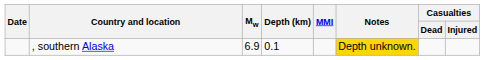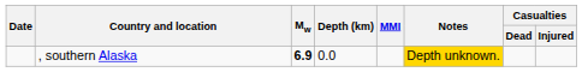 <table class="wikitable sortable sort-under" style="border:1px black; margin-left:1em;">
 <tr>
 <th rowspan="2"><small>Date</small></th>
 <th rowspan="2" style="width: 310px"><small>Country and location</small></th>
 <th rowspan="2"><small>M<sub>w</sub></small></th>
 <th rowspan="2"><small>Depth (km)</small></th>
 <th rowspan="2"><small><a href='#'>MMI</a></small></th>
 <th rowspan="2" class="unsortable"><small>Notes</small></th>
 <th colspan="2"><small>Casualties</small></th>
 </tr>
 <tr>
 <th><small>Dead</small></th>
 <th><small>Injured</small></th>
 </tr>
 <tr>
 <td></td>
 <td>, southern <a href='#'>Alaska</a></td>
-<td>6.9</td>
-<td>0.1</td>
+<td><strong>6.9</strong></td>
+<td>0.0</td>
 <td></td>
 <td style="background: gold;">Depth unknown.</td>
 <td></td>
 <td></td>
 </tr>
 </table>
